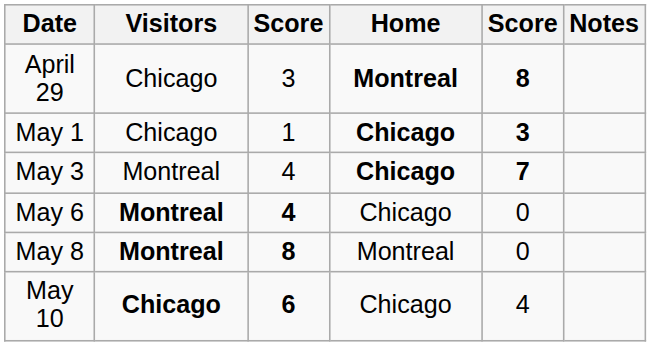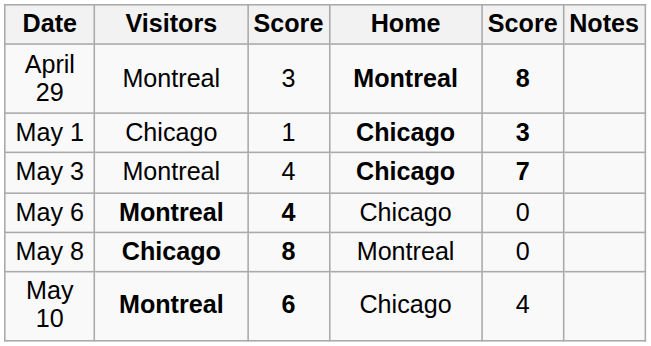 <table class="wikitable">
 <tr>
 <th width="50">Date</th>
 <th width="90">Visitors</th>
 <th width="25">Score</th>
 <th width="90">Home</th>
 <th width="25">Score</th>
 <th>Notes</th>
 </tr>
 <tr align="center">
 <td>April 29</td>
-<td>Chicago</td>
+<td>Montreal</td>
 <td align="center">3</td>
 <td><strong>Montreal </strong></td>
 <td align="center"><strong>8</strong></td>
 <td></td>
 </tr>
 <tr align="center">
 <td>May 1</td>
 <td>Chicago</td>
 <td align="center">1</td>
 <td><strong>Chicago </strong></td>
 <td align="center"><strong>3</strong></td>
 <td></td>
 </tr>
 <tr align="center">
 <td>May 3</td>
 <td>Montreal</td>
 <td align="center">4</td>
 <td><strong>Chicago </strong></td>
 <td align="center"><strong>7</strong></td>
 <td></td>
 </tr>
 <tr align="center">
 <td>May 6</td>
 <td><strong>Montreal </strong></td>
 <td align="center"><strong>4</strong></td>
 <td>Chicago</td>
 <td align="center">0</td>
 <td></td>
 </tr>
 <tr align="center">
 <td>May 8</td>
-<td><strong>Montreal </strong></td>
+<td><strong>Chicago</strong></td>
 <td align="center"><strong>8</strong></td>
 <td>Montreal</td>
 <td align="center">0</td>
 <td></td>
 </tr>
 <tr align="center">
 <td>May 10</td>
-<td><strong>Chicago</strong></td>
+<td><strong>Montreal </strong></td>
 <td align="center"><strong>6</strong></td>
 <td>Chicago</td>
 <td align="center">4</td>
 <td></td>
 </tr>
 </table>
